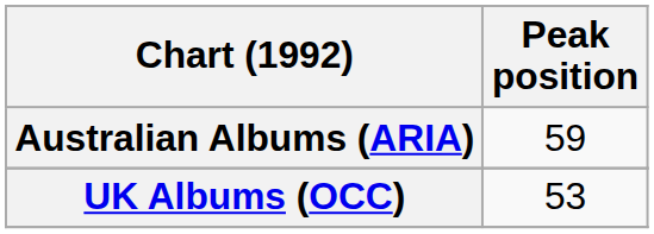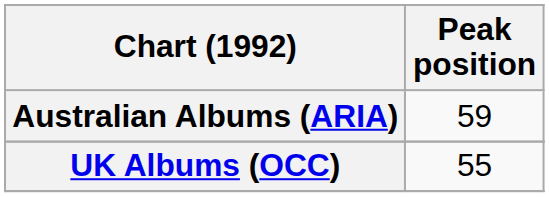 <table class="wikitable sortable plainrowheaders" style="text-align:center">
 <tr>
 <th>Chart (1992)</th>
 <th>Peak<br>position</th>
 </tr>
 <tr>
 <th scope="row">Australian Albums (<a href='#'>ARIA</a>)</th>
 <td>59</td>
 </tr>
 <tr>
 </tr>
 <tr>
 <th scope="row"><a href='#'>UK Albums</a> (<a href='#'>OCC</a>)</th>
-<td>53</td>
+<td>55</td>
 </tr>
 <tr>
 </tr>
 </table>
